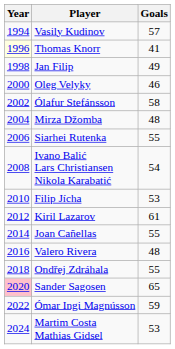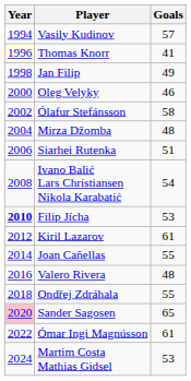 <table class="wikitable">
 <tr>
 <th>Year</th>
 <th>Player</th>
 <th>Goals</th>
 </tr>
 <tr>
 <td><a href='#'>1994</a></td>
 <td> <a href='#'>Vasily Kudinov</a></td>
 <td align=center>57</td>
 </tr>
 <tr>
 <td style="background: lightyellow;"><a href='#'>1996</a></td>
 <td> <a href='#'>Thomas Knorr</a></td>
 <td align=center>41</td>
 </tr>
 <tr>
 <td><a href='#'>1998</a></td>
 <td> <a href='#'>Jan Filip</a></td>
 <td align=center>49</td>
 </tr>
 <tr>
 <td><a href='#'>2000</a></td>
 <td> <a href='#'>Oleg Velyky</a></td>
 <td align=center>46</td>
 </tr>
 <tr>
 <td><a href='#'>2002</a></td>
 <td> <a href='#'>Ólafur Stefánsson</a></td>
 <td align=center>58</td>
 </tr>
 <tr>
 <td><a href='#'>2004</a></td>
 <td> <a href='#'>Mirza Džomba</a></td>
 <td align=center>48</td>
 </tr>
 <tr>
 <td><a href='#'>2006</a></td>
 <td> <a href='#'>Siarhei Rutenka</a></td>
-<td align=center>55</td>
+<td align=center>51</td>
 </tr>
 <tr>
 <td><a href='#'>2008</a></td>
 <td> <a href='#'>Ivano Balić</a><br> <a href='#'>Lars Christiansen</a><br> <a href='#'>Nikola Karabatić</a></td>
 <td align=center>54</td>
 </tr>
 <tr>
-<td><a href='#'>2010</a></td>
+<td><strong><a href='#'>2010</a></strong></td>
 <td> <a href='#'>Filip Jícha</a></td>
 <td align=center>53</td>
 </tr>
 <tr>
 <td><a href='#'>2012</a></td>
 <td> <a href='#'>Kiril Lazarov</a></td>
 <td align=center>61</td>
 </tr>
 <tr>
 <td><a href='#'>2014</a></td>
 <td> <a href='#'>Joan Cañellas</a></td>
 <td align=center>55</td>
 </tr>
 <tr>
 <td><a href='#'>2016</a></td>
 <td> <a href='#'>Valero Rivera</a></td>
 <td align=center>48</td>
 </tr>
 <tr>
 <td><a href='#'>2018</a></td>
 <td> <a href='#'>Ondřej Zdráhala</a></td>
 <td align=center>55</td>
 </tr>
 <tr>
 <td style="background: pink;"><a href='#'>2020</a></td>
 <td> <a href='#'>Sander Sagosen</a></td>
 <td align=center>65</td>
 </tr>
 <tr>
 <td><a href='#'>2022</a></td>
 <td> <a href='#'>Ómar Ingi Magnússon</a></td>
-<td align=center>59</td>
+<td align=center>61</td>
 </tr>
 <tr>
 <td><a href='#'>2024</a></td>
 <td> <a href='#'>Martim Costa</a><br> <a href='#'>Mathias Gidsel</a></td>
 <td align=center>53</td>
 </tr>
 </table>
